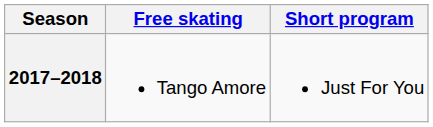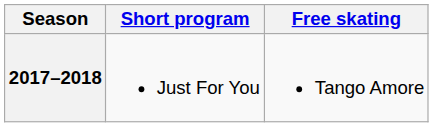 <table class=wikitable style=text-align:center>
 <tr>
 <th>Season</th>
+<th><a href='#'>Short program</a></th>
 <th><a href='#'>Free skating</a></th>
-<th><a href='#'>Short program</a></th>
 </tr>
 <tr>
 <th>2017–2018 <br></th>
+<td><br><ul><li>Just For You <br></li></ul></td>
 <td><br><ul><li>Tango Amore <br></li></ul></td>
-<td><br><ul><li>Just For You <br></li></ul></td>
 </tr>
 </table>
